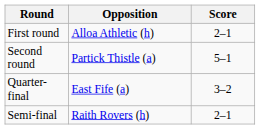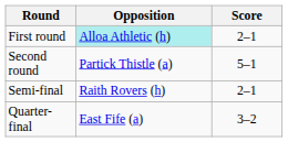 <table class="wikitable" style="text-align:left;margin-left:1em;float:right">
 <tr>
 <th width=80>Round</th>
 <th width=160>Opposition</th>
 <th width=80>Score</th>
 </tr>
 <tr>
 <td>First round</td>
-<td><a href='#'>Alloa Athletic</a> (<a href='#'>h</a>)</td>
+<td style="background: paleturquoise;"><a href='#'>Alloa Athletic</a> (<a href='#'>h</a>)</td>
 <td align=center>2–1</td>
 </tr>
 <tr>
 <td>Second round</td>
 <td><a href='#'>Partick Thistle</a> (<a href='#'>a</a>)</td>
 <td align=center>5–1</td>
 </tr>
 <tr>
+<td>Semi-final</td>
+<td><a href='#'>Raith Rovers</a> (<a href='#'>h</a>)</td>
+<td align=center>2–1</td>
+</tr>
+<tr>
 <td>Quarter-final</td>
 <td><a href='#'>East Fife</a> (<a href='#'>a</a>)</td>
 <td align=center>3–2</td>
 </tr>
-<tr>
-<td>Semi-final</td>
-<td><a href='#'>Raith Rovers</a> (<a href='#'>h</a>)</td>
-<td align=center>2–1</td>
-</tr>
 </table>
